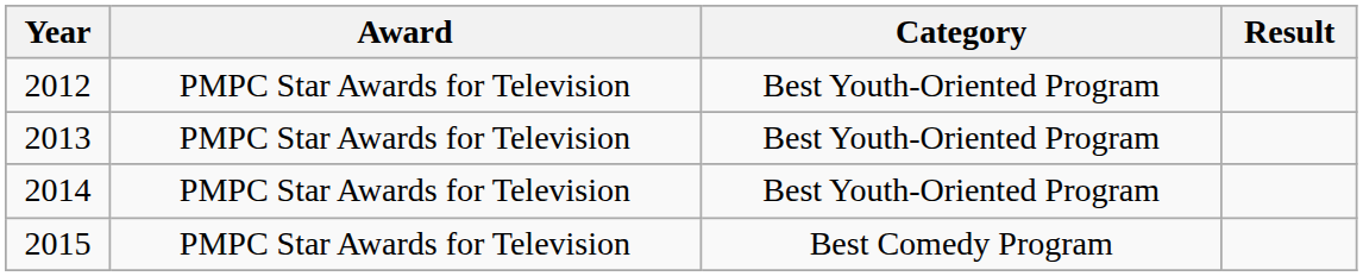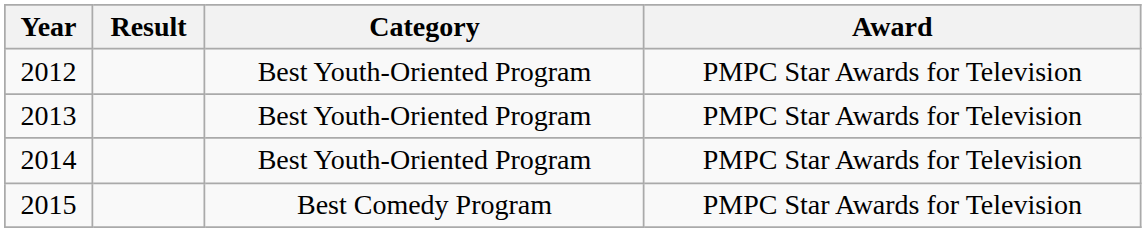 <table class="wikitable" width="650px">
 <tr>
 <th>Year</th>
+<th>Result</th>
+<th>Category</th>
 <th>Award</th>
-<th>Category</th>
-<th>Result</th>
 </tr>
 <tr>
 <td align="center">2012</td>
+<td></td>
+<td align="center">Best Youth-Oriented Program</td>
 <td align="center">PMPC Star Awards for Television</td>
-<td align="center">Best Youth-Oriented Program</td>
-<td></td>
 </tr>
 <tr>
 <td align="center">2013</td>
+<td></td>
+<td align="center">Best Youth-Oriented Program</td>
 <td align="center">PMPC Star Awards for Television</td>
-<td align="center">Best Youth-Oriented Program</td>
-<td></td>
 </tr>
 <tr>
 <td align="center">2014</td>
+<td></td>
+<td align="center">Best Youth-Oriented Program</td>
 <td align="center">PMPC Star Awards for Television</td>
-<td align="center">Best Youth-Oriented Program</td>
-<td></td>
 </tr>
 <tr>
 <td align="center">2015</td>
+<td></td>
+<td align="center">Best Comedy Program</td>
 <td align="center">PMPC Star Awards for Television</td>
-<td align="center">Best Comedy Program</td>
-<td></td>
 </tr>
 </table>
